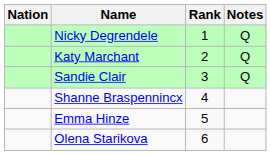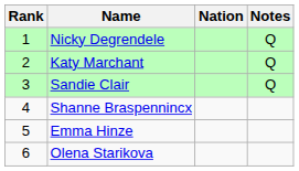 <table class="wikitable sortable" style="text-align:center">
 <tr>
+<th>Rank</th>
+<th>Name</th>
 <th>Nation</th>
-<th>Name</th>
-<th>Rank</th>
 <th>Notes</th>
 </tr>
 <tr bgcolor=bbffbb>
+<td>1</td>
+<td align=left><a href='#'>Nicky Degrendele</a></td>
 <td align=left></td>
-<td align=left><a href='#'>Nicky Degrendele</a></td>
-<td>1</td>
 <td>Q</td>
 </tr>
 <tr bgcolor=bbffbb>
+<td>2</td>
+<td align=left><a href='#'>Katy Marchant</a></td>
 <td align=left></td>
-<td align=left><a href='#'>Katy Marchant</a></td>
-<td>2</td>
 <td>Q</td>
 </tr>
 <tr bgcolor=bbffbb>
+<td>3</td>
+<td align=left><a href='#'>Sandie Clair</a></td>
 <td align=left></td>
-<td align=left><a href='#'>Sandie Clair</a></td>
-<td>3</td>
 <td>Q</td>
 </tr>
 <tr>
+<td>4</td>
+<td align=left><a href='#'>Shanne Braspennincx</a></td>
 <td align=left></td>
-<td align=left><a href='#'>Shanne Braspennincx</a></td>
-<td>4</td>
 <td></td>
 </tr>
 <tr>
+<td>5</td>
+<td align=left><a href='#'>Emma Hinze</a></td>
 <td align=left></td>
-<td align=left><a href='#'>Emma Hinze</a></td>
-<td>5</td>
 <td></td>
 </tr>
 <tr>
+<td>6</td>
+<td align=left><a href='#'>Olena Starikova</a></td>
 <td align=left></td>
-<td align=left><a href='#'>Olena Starikova</a></td>
-<td>6</td>
 <td></td>
 </tr>
 </table>
